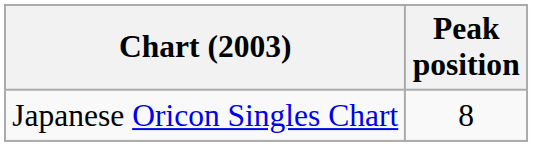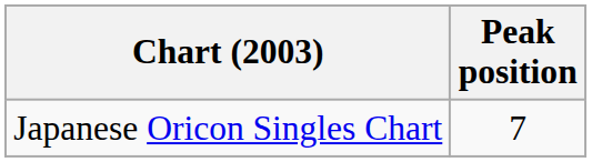 <table class="wikitable">
 <tr>
 <th>Chart (2003)</th>
 <th>Peak<br>position</th>
 </tr>
 <tr>
 <td>Japanese <a href='#'>Oricon Singles Chart</a></td>
-<td align="center">8</td>
+<td align="center">7</td>
 </tr>
 </table>
